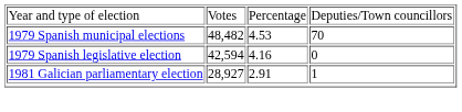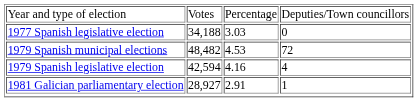 <table border ="1">
 <tr>
 <td>Year and type of election</td>
 <td>Votes</td>
 <td>Percentage</td>
 <td>Deputies/Town councillors</td>
 </tr>
 <tr>
+<td><a href='#'>1977 Spanish legislative election</a></td>
+<td>34,188</td>
+<td>3.03</td>
+<td>0</td>
+</tr>
+<tr>
 <td><a href='#'>1979 Spanish municipal elections</a></td>
 <td>48,482</td>
 <td>4.53</td>
-<td>70</td>
+<td>72</td>
 </tr>
 <tr>
 <td><a href='#'>1979 Spanish legislative election</a></td>
 <td>42,594</td>
 <td>4.16</td>
-<td>0</td>
+<td>4</td>
 </tr>
 <tr>
 <td><a href='#'>1981 Galician parliamentary election</a></td>
 <td>28,927</td>
 <td>2.91</td>
 <td>1</td>
 </tr>
 <tr>
 </tr>
 </table>
